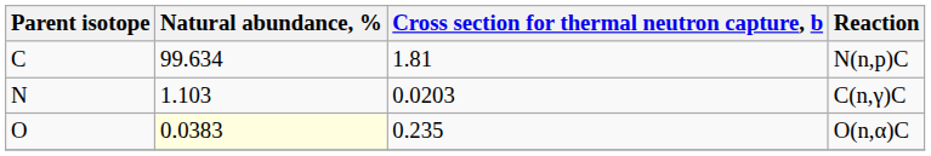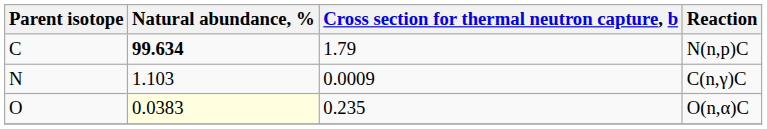 <table class="wikitable">
 <tr>
 <th>Parent isotope</th>
 <th>Natural abundance, %</th>
 <th><a href='#'>Cross section for thermal neutron capture</a>, <a href='#'>b</a></th>
 <th>Reaction</th>
 </tr>
 <tr>
 <td>C</td>
-<td>99.634</td>
-<td>1.81</td>
+<td><strong>99.634</strong></td>
+<td>1.79</td>
 <td>N(n,p)C</td>
 </tr>
 <tr>
 <td>N</td>
 <td>1.103</td>
-<td>0.0203</td>
+<td>0.0009</td>
 <td>C(n,γ)C</td>
 </tr>
 <tr>
 <td>O</td>
 <td style="background: lightyellow;">0.0383</td>
 <td>0.235</td>
 <td>O(n,α)C</td>
 </tr>
 <tr>
 </tr>
 </table>
